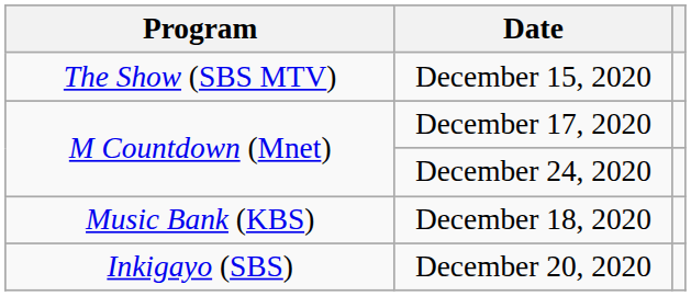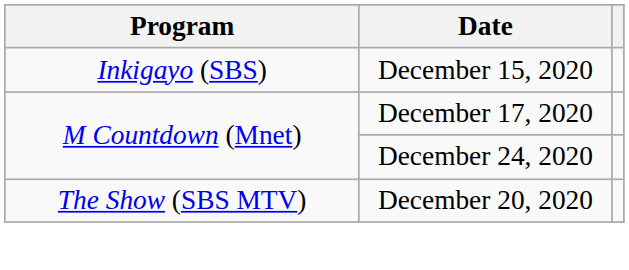 <table class="wikitable" style="text-align:center">
 <tr>
 <th width="200">Program</th>
 <th width="140">Date</th>
 <th></th>
 </tr>
 <tr>
-<td><em><a href='#'>The Show</a></em> (<a href='#'>SBS MTV</a>)</td>
+<td><em><a href='#'>Inkigayo</a></em> (<a href='#'>SBS</a>)</td>
 <td>December 15, 2020</td>
 <td></td>
 </tr>
 <tr>
 <td rowspan="2"><em><a href='#'>M Countdown</a></em> (<a href='#'>Mnet</a>)</td>
 <td>December 17, 2020</td>
 <td></td>
 </tr>
 <tr>
 <td>December 24, 2020</td>
 <td></td>
 </tr>
 <tr>
-<td><em><a href='#'>Music Bank</a></em> (<a href='#'>KBS</a>)</td>
-<td>December 18, 2020</td>
-<td></td>
-</tr>
-<tr>
-<td><em><a href='#'>Inkigayo</a></em> (<a href='#'>SBS</a>)</td>
+<td><em><a href='#'>The Show</a></em> (<a href='#'>SBS MTV</a>)</td>
 <td>December 20, 2020</td>
 <td></td>
 </tr>
 </table>
